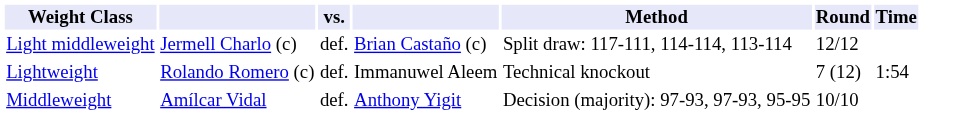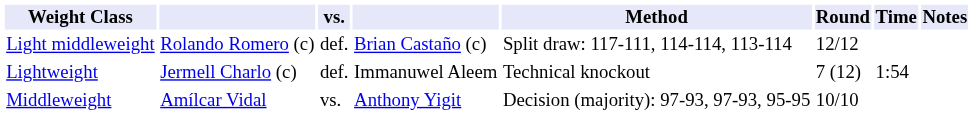 <table class="toccolours" style="font-size: 85%;">
 <tr>
 <th style="background:#e6e8fa; color:#000; text-align:center;">Weight Class</th>
 <th style="background:#e6e8fa; color:#000; text-align:center;"></th>
 <th style="background:#e6e8fa; color:#000; text-align:center;">vs.</th>
 <th style="background:#e6e8fa; color:#000; text-align:center;"></th>
 <th style="background:#e6e8fa; color:#000; text-align:center;">Method</th>
 <th style="background:#e6e8fa; color:#000; text-align:center;">Round</th>
 <th style="background:#e6e8fa; color:#000; text-align:center;">Time</th>
+<th style="background:#e6e8fa; color:#000; text-align:center;">Notes</th>
 </tr>
 <tr>
 <td><a href='#'>Light middleweight</a></td>
-<td> <a href='#'>Jermell Charlo</a> (c)</td>
+<td> <a href='#'>Rolando Romero</a> (c)</td>
 <td>def.</td>
 <td> <a href='#'>Brian Castaño</a> (c)</td>
 <td>Split draw: 117-111, 114-114, 113-114</td>
 <td>12/12</td>
 <td></td>
+<td></td>
 </tr>
 <tr>
 <td><a href='#'>Lightweight</a></td>
-<td> <a href='#'>Rolando Romero</a> (c)</td>
+<td> <a href='#'>Jermell Charlo</a> (c)</td>
 <td>def.</td>
 <td> Immanuwel Aleem</td>
 <td>Technical knockout</td>
 <td>7 (12)</td>
 <td>1:54</td>
+<td></td>
 </tr>
 <tr>
 <td><a href='#'>Middleweight</a></td>
 <td> <a href='#'>Amílcar Vidal</a></td>
-<td>def.</td>
+<td>vs.</td>
 <td> <a href='#'>Anthony Yigit</a></td>
 <td>Decision (majority): 97-93, 97-93, 95-95</td>
 <td>10/10</td>
 <td></td>
+<td></td>
 </tr>
 </table>
